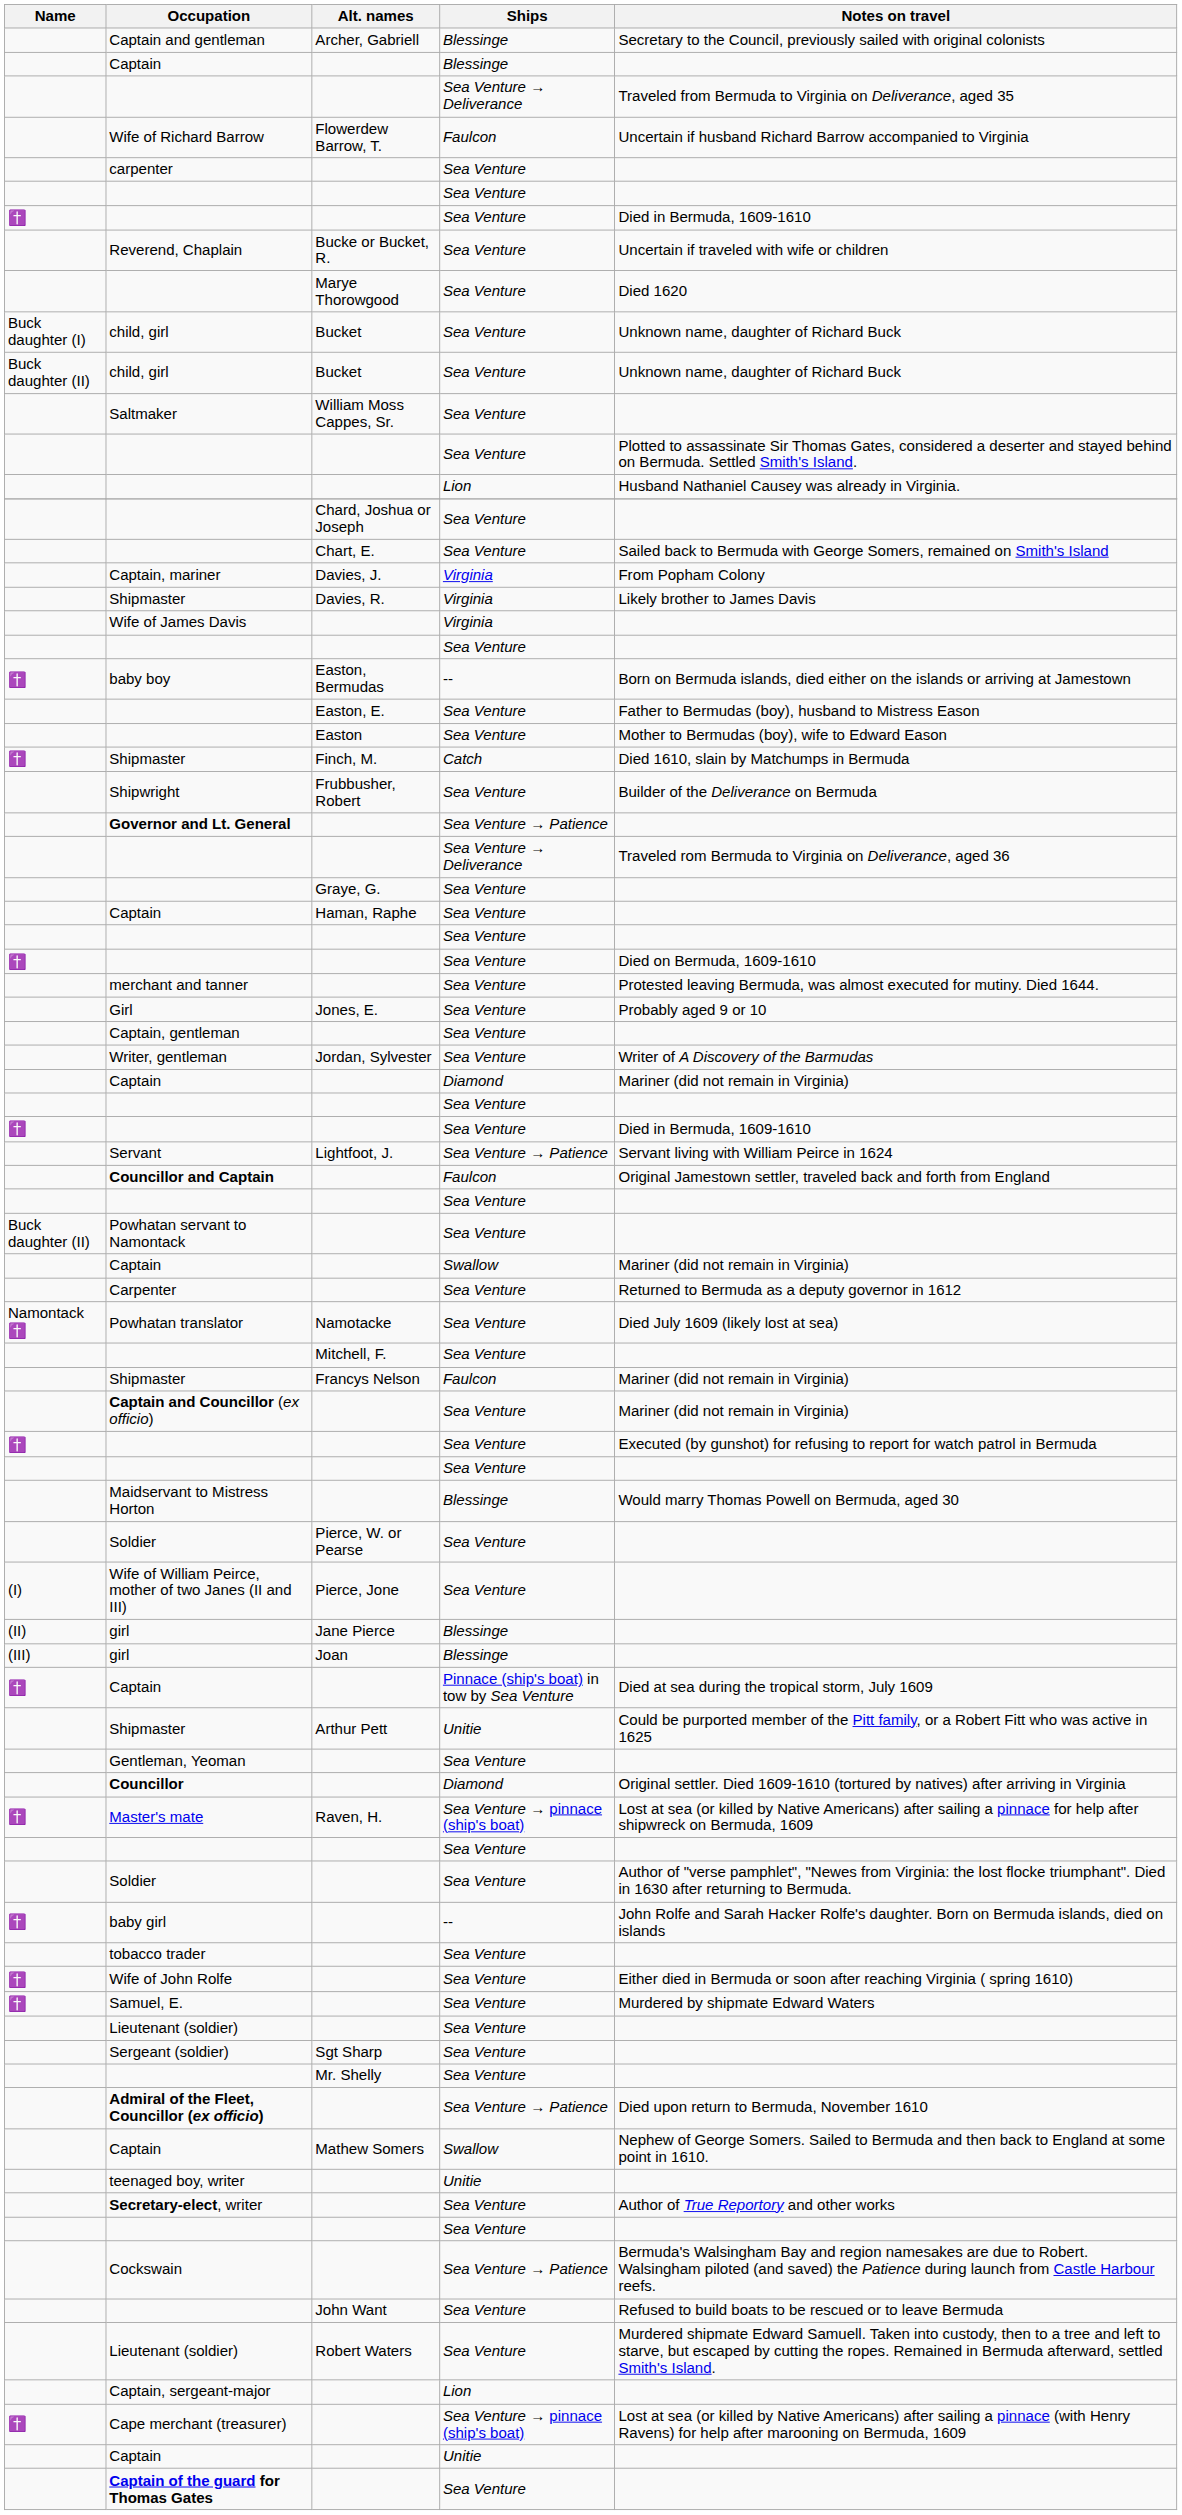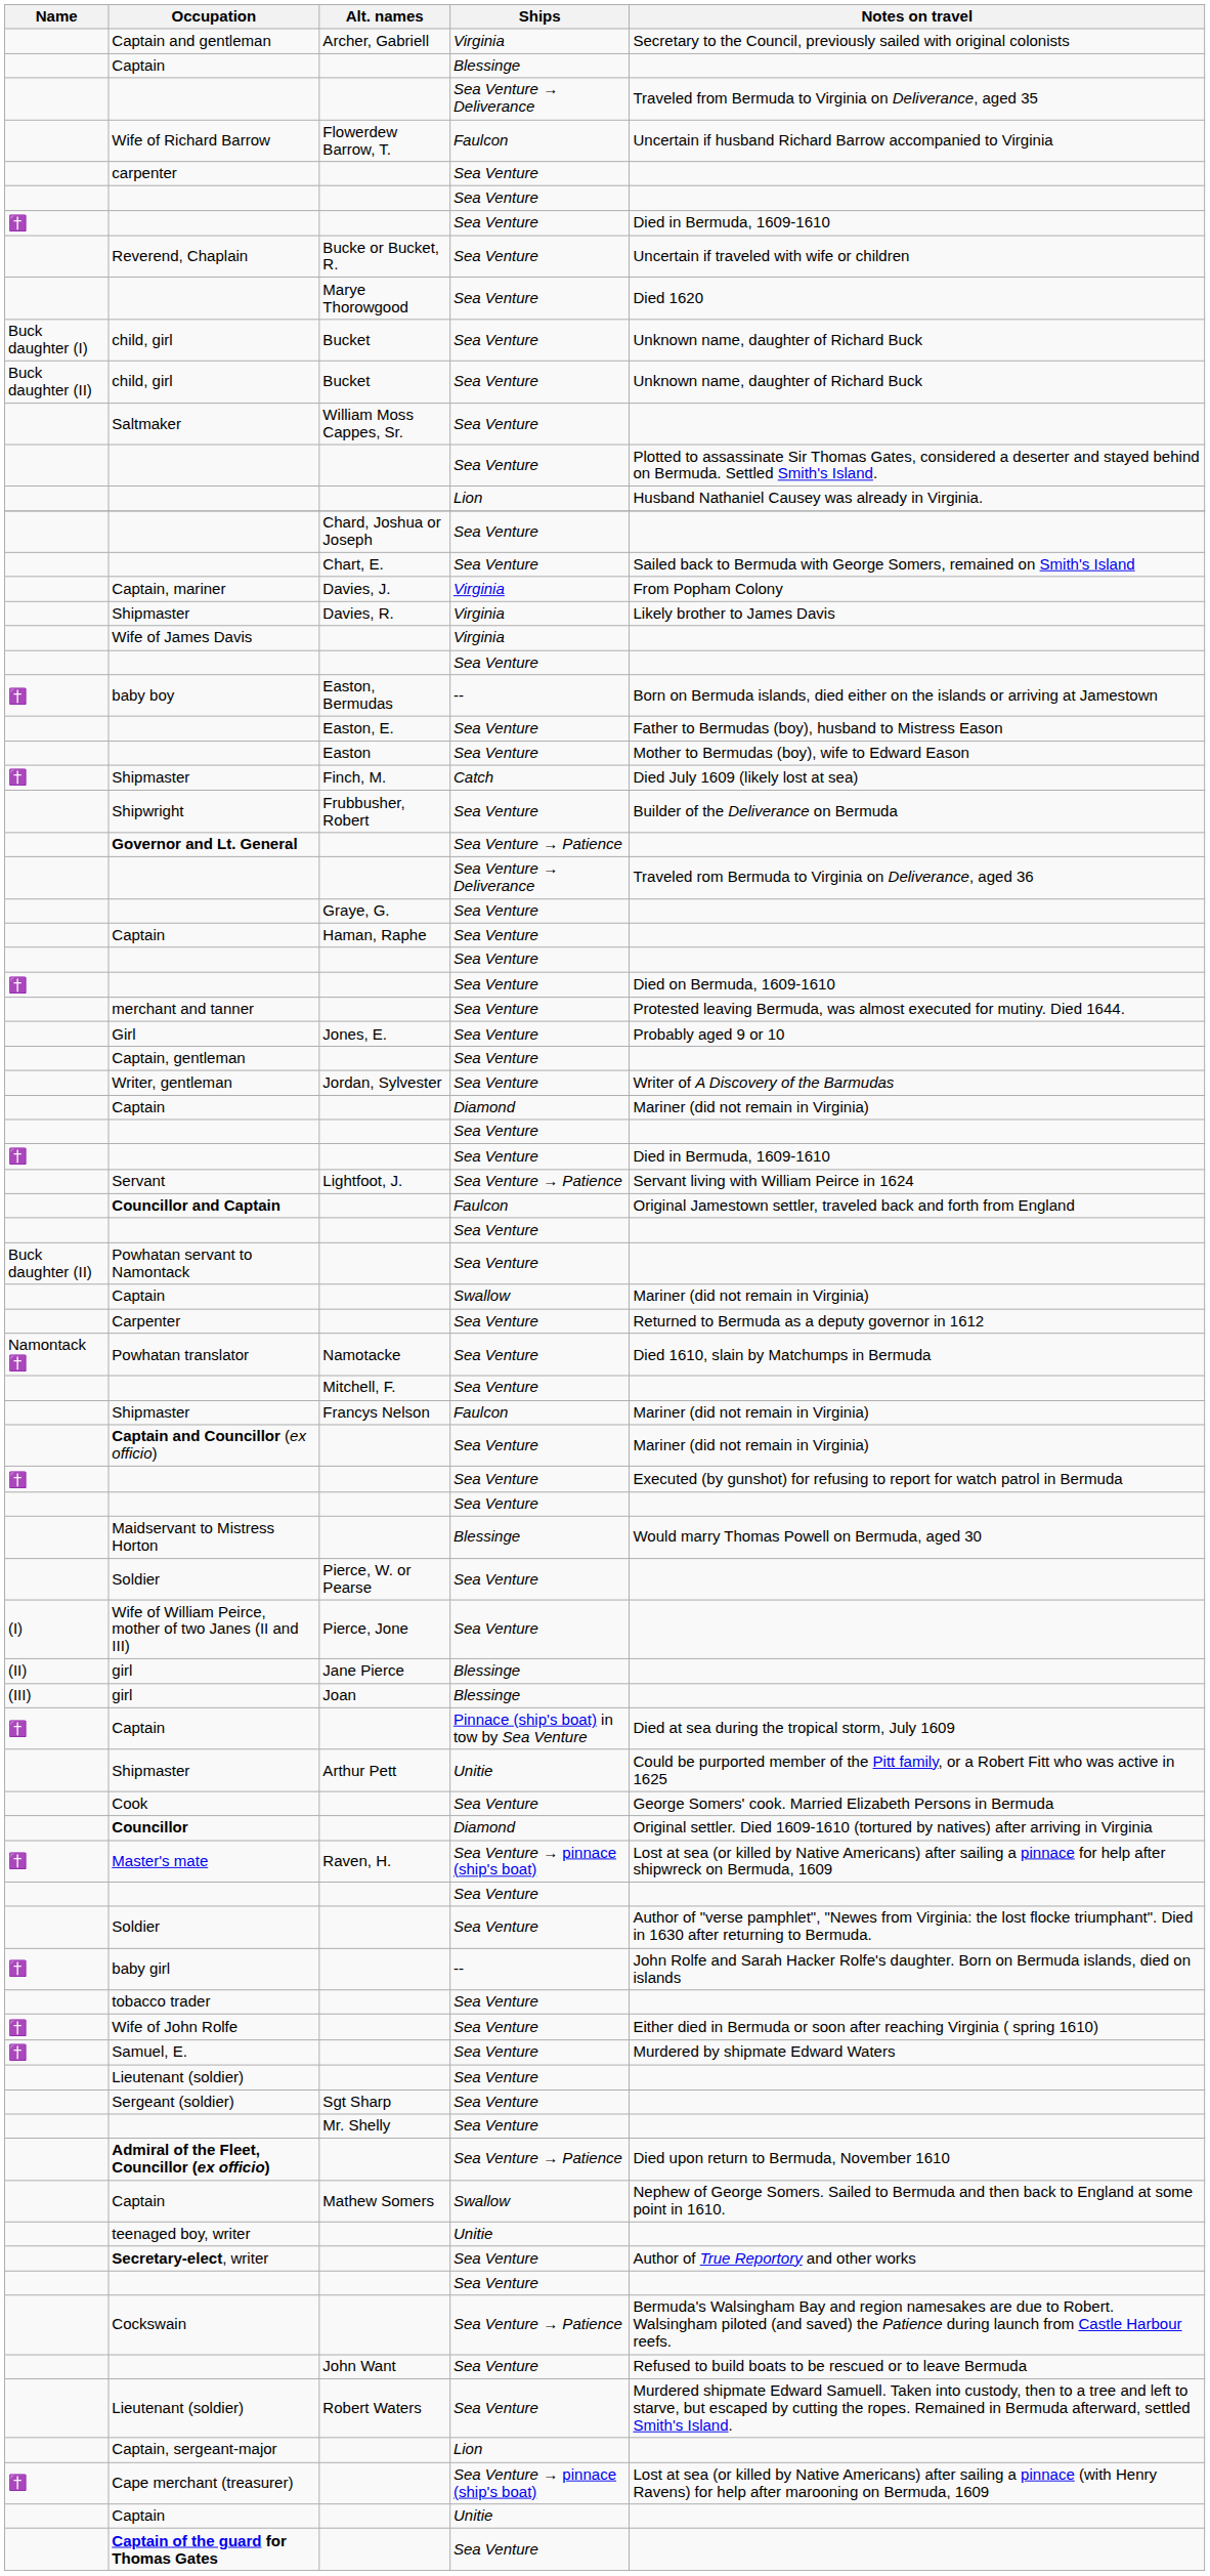 <table class="wikitable sortable">
 <tr>
 <th>Name</th>
 <th>Occupation</th>
 <th>Alt. names</th>
 <th>Ships</th>
 <th>Notes on travel</th>
 </tr>
 <tr>
 <td></td>
 <td>Captain and gentleman</td>
 <td>Archer, Gabriell</td>
-<td><em>Blessinge</em></td>
+<td><em>Virginia</em></td>
 <td>Secretary to the Council, previously sailed with original colonists</td>
 </tr>
 <tr>
 <td></td>
 <td>Captain</td>
 <td></td>
 <td><em>Blessinge</em></td>
 <td></td>
 </tr>
 <tr>
 <td></td>
 <td></td>
 <td></td>
 <td><em>Sea Venture</em> → <em>Deliverance</em></td>
 <td>Traveled from Bermuda to Virginia on <em>Deliverance</em>, aged 35</td>
 </tr>
 <tr>
 <td></td>
 <td>Wife of Richard Barrow</td>
 <td>Flowerdew Barrow, T.</td>
 <td><em>Faulcon</em></td>
 <td>Uncertain if husband Richard Barrow accompanied to Virginia</td>
 </tr>
 <tr>
 <td></td>
 <td>carpenter</td>
 <td></td>
 <td><em>Sea Venture</em></td>
 <td></td>
 </tr>
 <tr>
 <td></td>
 <td></td>
 <td></td>
 <td><em>Sea Venture</em></td>
 <td></td>
 </tr>
 <tr>
 <td> ✝️</td>
 <td></td>
 <td></td>
 <td><em>Sea Venture</em></td>
 <td>Died in Bermuda,  1609-1610</td>
 </tr>
 <tr>
 <td></td>
 <td>Reverend, Chaplain</td>
 <td>Bucke or Bucket, R.</td>
 <td><em>Sea Venture</em></td>
 <td>Uncertain if traveled with wife or children</td>
 </tr>
 <tr>
 <td></td>
 <td></td>
 <td>Marye Thorowgood</td>
 <td><em>Sea Venture</em></td>
 <td>Died 1620</td>
 </tr>
 <tr>
 <td>Buck daughter (I)</td>
 <td>child, girl</td>
 <td>Bucket</td>
 <td><em>Sea Venture</em></td>
 <td>Unknown name, daughter of Richard Buck</td>
 </tr>
 <tr>
 <td>Buck daughter (II)</td>
 <td>child, girl</td>
 <td>Bucket</td>
 <td><em>Sea Venture</em></td>
 <td>Unknown name, daughter of Richard Buck</td>
 </tr>
 <tr>
 <td></td>
 <td>Saltmaker</td>
 <td>William Moss Cappes, Sr.</td>
 <td><em>Sea Venture</em></td>
 <td></td>
 </tr>
 <tr>
 <td></td>
 <td></td>
 <td></td>
 <td><em>Sea Venture</em></td>
 <td>Plotted to assassinate Sir Thomas Gates, considered a deserter and stayed behind on Bermuda. Settled <a href='#'>Smith's Island</a>.</td>
 </tr>
 <tr>
 <td></td>
 <td></td>
 <td></td>
 <td><em>Lion</em></td>
 <td>Husband Nathaniel Causey was already in Virginia.</td>
 </tr>
 <tr>
 </tr>
 <tr>
 <td></td>
 <td></td>
 <td>Chard, Joshua or Joseph</td>
 <td><em>Sea Venture</em></td>
 <td></td>
 </tr>
 <tr>
 <td></td>
 <td></td>
 <td>Chart, E.</td>
 <td><em>Sea Venture</em></td>
 <td>Sailed back to Bermuda with George Somers, remained on <a href='#'>Smith's Island</a></td>
 </tr>
 <tr>
 <td></td>
 <td>Captain, mariner</td>
 <td>Davies, J.</td>
 <td><em><a href='#'>Virginia</a></em></td>
 <td>From Popham Colony</td>
 </tr>
 <tr>
 <td></td>
 <td>Shipmaster</td>
 <td>Davies, R.</td>
 <td><em>Virginia</em></td>
 <td>Likely brother to James Davis</td>
 </tr>
 <tr>
 <td></td>
 <td>Wife of James Davis</td>
 <td></td>
 <td><em>Virginia</em></td>
 <td></td>
 </tr>
 <tr>
 <td></td>
 <td></td>
 <td></td>
 <td><em>Sea Venture</em></td>
 <td></td>
 </tr>
 <tr>
 <td> ✝️</td>
 <td>baby boy</td>
 <td>Easton, Bermudas</td>
 <td>--</td>
 <td>Born on Bermuda islands, died  either on the islands or arriving at Jamestown</td>
 </tr>
 <tr>
 <td></td>
 <td></td>
 <td>Easton, E.</td>
 <td><em>Sea Venture</em></td>
 <td>Father to Bermudas (boy), husband to Mistress Eason</td>
 </tr>
 <tr>
 <td></td>
 <td></td>
 <td>Easton</td>
 <td><em>Sea Venture</em></td>
 <td>Mother to Bermudas (boy), wife to Edward Eason</td>
 </tr>
 <tr>
 <td> ✝️</td>
 <td>Shipmaster</td>
 <td>Finch, M.</td>
 <td><em>Catch</em></td>
-<td>Died 1610, slain by Matchumps in Bermuda</td>
+<td>Died  July 1609 (likely lost at sea)</td>
 </tr>
 <tr>
 <td></td>
 <td>Shipwright</td>
 <td>Frubbusher, Robert</td>
 <td><em>Sea Venture</em></td>
 <td>Builder of the <em>Deliverance</em> on Bermuda</td>
 </tr>
 <tr>
 <td><strong></strong></td>
 <td><strong>Governor and Lt. General</strong></td>
 <td></td>
 <td><em>Sea Venture</em> → <em>Patience</em></td>
 <td></td>
 </tr>
 <tr>
 <td></td>
 <td></td>
 <td></td>
 <td><em>Sea Venture</em> → <em>Deliverance</em></td>
 <td>Traveled rom Bermuda to Virginia on <em>Deliverance</em>, aged 36</td>
 </tr>
 <tr>
 <td></td>
 <td></td>
 <td>Graye, G.</td>
 <td><em>Sea Venture</em></td>
 <td></td>
 </tr>
 <tr>
 <td></td>
 <td>Captain</td>
 <td>Haman, Raphe</td>
 <td><em>Sea Venture</em></td>
 <td></td>
 </tr>
 <tr>
 <td></td>
 <td></td>
 <td></td>
 <td><em>Sea Venture</em></td>
 <td></td>
 </tr>
 <tr>
 <td> ✝️</td>
 <td></td>
 <td></td>
 <td><em>Sea Venture</em></td>
 <td>Died on Bermuda,  1609-1610</td>
 </tr>
 <tr>
 <td></td>
 <td>merchant and tanner</td>
 <td></td>
 <td><em>Sea Venture</em></td>
 <td>Protested leaving Bermuda, was almost executed for mutiny. Died 1644.</td>
 </tr>
 <tr>
 <td></td>
 <td>Girl</td>
 <td>Jones, E.</td>
 <td><em>Sea Venture</em></td>
 <td>Probably aged 9 or 10</td>
 </tr>
 <tr>
 <td></td>
 <td>Captain, gentleman</td>
 <td></td>
 <td><em>Sea Venture</em></td>
 <td></td>
 </tr>
 <tr>
 <td></td>
 <td>Writer, gentleman</td>
 <td>Jordan, Sylvester</td>
 <td><em>Sea Venture</em></td>
 <td>Writer of <em>A Discovery of the Barmudas</em></td>
 </tr>
 <tr>
 <td></td>
 <td>Captain</td>
 <td></td>
 <td><em>Diamond</em></td>
 <td>Mariner (did not remain in Virginia)</td>
 </tr>
 <tr>
 <td></td>
 <td></td>
 <td></td>
 <td><em>Sea Venture</em></td>
 <td></td>
 </tr>
 <tr>
 <td> ✝️</td>
 <td></td>
 <td></td>
 <td><em>Sea Venture</em></td>
 <td>Died in Bermuda,  1609-1610</td>
 </tr>
 <tr>
 <td></td>
 <td>Servant</td>
 <td>Lightfoot, J.</td>
 <td><em>Sea Venture</em> → <em>Patience</em></td>
 <td>Servant living with William Peirce in 1624</td>
 </tr>
 <tr>
 <td><strong></strong></td>
 <td><strong>Councillor and Captain</strong></td>
 <td></td>
 <td><em>Faulcon</em></td>
 <td>Original Jamestown settler, traveled back and forth from England</td>
 </tr>
 <tr>
 <td></td>
 <td></td>
 <td></td>
 <td><em>Sea Venture</em></td>
 <td></td>
 </tr>
 <tr>
 <td>Buck daughter (II)</td>
 <td>Powhatan servant to Namontack</td>
 <td></td>
 <td><em>Sea Venture</em></td>
 <td></td>
 </tr>
 <tr>
 <td></td>
 <td>Captain</td>
 <td></td>
 <td><em>Swallow</em></td>
 <td>Mariner (did not remain in Virginia)</td>
 </tr>
 <tr>
 <td></td>
 <td>Carpenter</td>
 <td></td>
 <td><em>Sea Venture</em></td>
 <td>Returned to Bermuda as a deputy governor in 1612</td>
 </tr>
 <tr>
 <td>Namontack ✝️</td>
 <td>Powhatan translator</td>
 <td>Namotacke</td>
 <td><em>Sea Venture</em></td>
-<td>Died  July 1609 (likely lost at sea)</td>
+<td>Died 1610, slain by Matchumps in Bermuda</td>
 </tr>
 <tr>
 <td></td>
 <td></td>
 <td>Mitchell, F.</td>
 <td><em>Sea Venture</em></td>
 <td></td>
 </tr>
 <tr>
 <td></td>
 <td>Shipmaster</td>
 <td>Francys Nelson</td>
 <td><em>Faulcon</em></td>
 <td>Mariner (did not remain in Virginia)</td>
 </tr>
 <tr>
 <td><strong></strong></td>
 <td><strong>Captain and Councillor</strong> (<em>ex officio</em>)</td>
 <td></td>
 <td><em>Sea Venture</em></td>
 <td>Mariner (did not remain in Virginia)</td>
 </tr>
 <tr>
 <td> ✝️</td>
 <td></td>
 <td></td>
 <td><em>Sea Venture</em></td>
 <td>Executed (by gunshot) for refusing to report for watch patrol in Bermuda</td>
 </tr>
 <tr>
 <td></td>
 <td></td>
 <td></td>
 <td><em>Sea Venture</em></td>
 <td></td>
 </tr>
 <tr>
 <td></td>
 <td>Maidservant to Mistress Horton</td>
 <td></td>
 <td><em>Blessinge</em></td>
 <td>Would marry Thomas Powell on Bermuda, aged 30</td>
 </tr>
 <tr>
 <td></td>
 <td>Soldier</td>
 <td>Pierce, W. or Pearse</td>
 <td><em>Sea Venture</em></td>
 <td></td>
 </tr>
 <tr>
 <td> (I)</td>
 <td>Wife of William Peirce, mother of two Janes (II and III)</td>
 <td>Pierce, Jone</td>
 <td><em>Sea Venture</em></td>
 <td></td>
 </tr>
 <tr>
 <td> (II)</td>
 <td>girl</td>
 <td>Jane Pierce</td>
 <td><em>Blessinge</em></td>
 <td></td>
 </tr>
 <tr>
 <td> (III)</td>
 <td>girl</td>
 <td>Joan</td>
 <td><em>Blessinge</em> </td>
 <td></td>
 </tr>
 <tr>
 <td> ✝️</td>
 <td>Captain</td>
 <td></td>
 <td><a href='#'>Pinnace (ship's boat)</a> in tow by <em>Sea Venture</em></td>
 <td>Died at sea during the tropical storm,  July 1609</td>
 </tr>
 <tr>
 <td></td>
 <td>Shipmaster</td>
 <td>Arthur Pett</td>
 <td><em>Unitie</em></td>
 <td>Could be purported member of the <a href='#'>Pitt family</a>, or a Robert Fitt who was active in 1625</td>
 </tr>
 <tr>
 <td></td>
-<td>Gentleman, Yeoman</td>
+<td>Cook</td>
 <td></td>
 <td><em>Sea Venture</em></td>
-<td></td>
+<td>George Somers' cook. Married Elizabeth Persons in Bermuda</td>
 </tr>
 <tr>
 <td><strong></strong></td>
 <td><strong>Councillor</strong></td>
 <td></td>
 <td><em>Diamond</em></td>
 <td>Original settler. Died  1609-1610 (tortured by natives) after arriving in Virginia</td>
 </tr>
 <tr>
 <td> ✝️</td>
 <td><a href='#'>Master's mate</a></td>
 <td>Raven, H.</td>
 <td><em>Sea Venture</em> → <a href='#'>pinnace (ship's boat)</a></td>
 <td>Lost at sea (or killed by Native Americans) after sailing a <a href='#'>pinnace</a> for help after shipwreck on Bermuda,  1609</td>
 </tr>
 <tr>
 <td></td>
 <td></td>
 <td></td>
 <td><em>Sea Venture</em></td>
 <td></td>
 </tr>
 <tr>
 <td></td>
 <td>Soldier</td>
 <td></td>
 <td><em>Sea Venture</em></td>
 <td>Author of "verse pamphlet", "Newes from Virginia: the lost flocke triumphant". Died in 1630 after returning to Bermuda.</td>
 </tr>
 <tr>
 <td> ✝️</td>
 <td>baby girl</td>
 <td></td>
 <td>--</td>
 <td>John Rolfe and Sarah Hacker Rolfe's daughter. Born on Bermuda islands, died on islands </td>
 </tr>
 <tr>
 <td></td>
 <td>tobacco trader</td>
 <td></td>
 <td><em>Sea Venture</em></td>
 <td></td>
 </tr>
 <tr>
 <td> ✝️</td>
 <td>Wife of John Rolfe</td>
 <td></td>
 <td><em>Sea Venture</em></td>
 <td>Either died in Bermuda or soon after reaching Virginia ( spring 1610)</td>
 </tr>
 <tr>
 <td> ✝️</td>
 <td>Samuel, E.</td>
 <td></td>
 <td><em>Sea Venture</em></td>
 <td>Murdered by shipmate Edward Waters</td>
 </tr>
 <tr>
 <td></td>
 <td>Lieutenant (soldier)</td>
 <td></td>
 <td><em>Sea Venture</em></td>
 <td></td>
 </tr>
 <tr>
 <td></td>
 <td>Sergeant (soldier)</td>
 <td>Sgt Sharp</td>
 <td><em>Sea Venture</em></td>
 <td></td>
 </tr>
 <tr>
 <td></td>
 <td></td>
 <td>Mr. Shelly</td>
 <td><em>Sea Venture</em></td>
 <td></td>
 </tr>
 <tr>
 <td><strong></strong></td>
 <td><strong>Admiral of the Fleet, Councillor (<em>ex officio</em>)</strong></td>
 <td></td>
 <td><em>Sea Venture</em> → <em>Patience</em></td>
 <td>Died upon return to Bermuda, November 1610</td>
 </tr>
 <tr>
 <td></td>
 <td>Captain</td>
 <td>Mathew Somers</td>
 <td><em>Swallow</em></td>
 <td>Nephew of George Somers. Sailed to Bermuda and then back to England at some point in 1610.</td>
 </tr>
 <tr>
 <td></td>
 <td>teenaged boy, writer</td>
 <td></td>
 <td><em>Unitie</em></td>
 <td></td>
 </tr>
 <tr>
 <td><strong></strong></td>
 <td><strong>Secretary-elect</strong>, writer</td>
 <td></td>
 <td><em>Sea Venture</em></td>
 <td>Author of <em><a href='#'>True Reportory</a></em> and other works</td>
 </tr>
 <tr>
 <td></td>
 <td></td>
 <td></td>
 <td><em>Sea Venture</em></td>
 <td></td>
 </tr>
 <tr>
 <td></td>
 <td>Cockswain</td>
 <td></td>
 <td><em>Sea Venture</em> → <em>Patience</em></td>
 <td>Bermuda's Walsingham Bay and region namesakes are due to Robert. Walsingham piloted (and saved) the <em>Patience</em> during launch from <a href='#'>Castle Harbour</a> reefs.</td>
 </tr>
 <tr>
 <td></td>
 <td></td>
 <td>John Want</td>
 <td><em>Sea Venture</em></td>
 <td>Refused to build boats to be rescued or to leave Bermuda</td>
 </tr>
 <tr>
 <td></td>
 <td>Lieutenant (soldier)</td>
 <td>Robert Waters</td>
 <td><em>Sea Venture</em></td>
 <td>Murdered shipmate Edward Samuell. Taken into custody, then to a tree and left to starve, but escaped by cutting the ropes. Remained in Bermuda afterward, settled <a href='#'>Smith's Island</a>.</td>
 </tr>
 <tr>
 <td></td>
 <td>Captain, sergeant-major</td>
 <td></td>
 <td><em>Lion</em></td>
 <td></td>
 </tr>
 <tr>
 <td> ✝️</td>
 <td>Cape merchant (treasurer)</td>
 <td></td>
 <td><em>Sea Venture</em> → <a href='#'>pinnace (ship's boat)</a></td>
 <td>Lost at sea (or killed by Native Americans) after sailing a <a href='#'>pinnace</a> (with Henry Ravens) for help after marooning on Bermuda, 1609</td>
 </tr>
 <tr>
 <td></td>
 <td>Captain</td>
 <td></td>
 <td><em>Unitie</em></td>
 <td></td>
 </tr>
 <tr>
 <td><strong></strong></td>
 <td><strong><a href='#'>Captain of the guard</a> for Thomas Gates</strong></td>
 <td></td>
 <td><em>Sea Venture</em></td>
 <td></td>
 </tr>
 </table>
